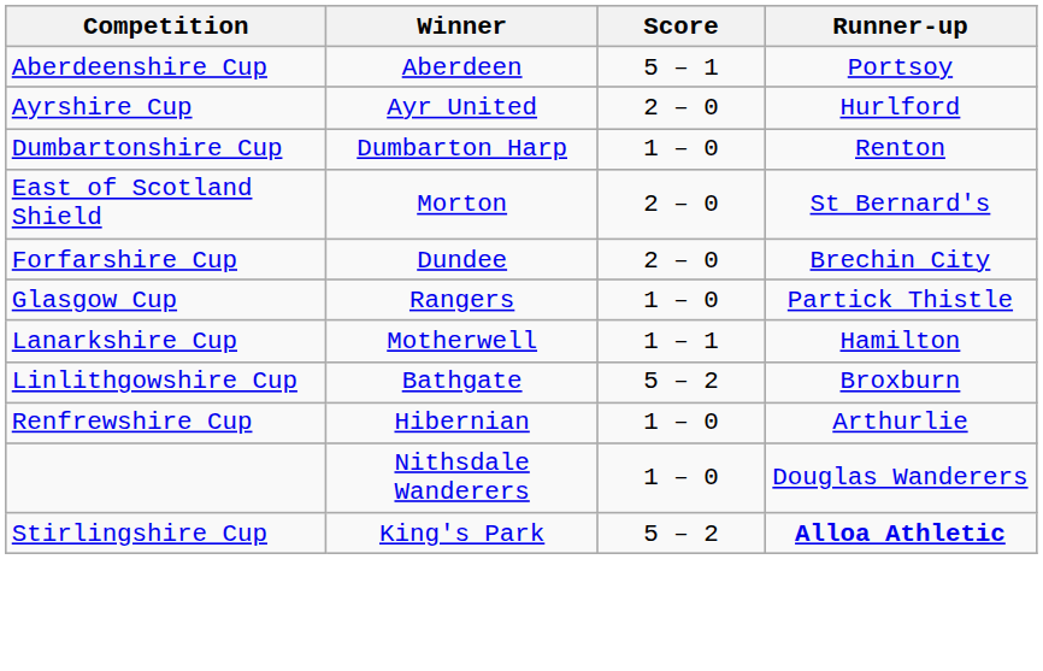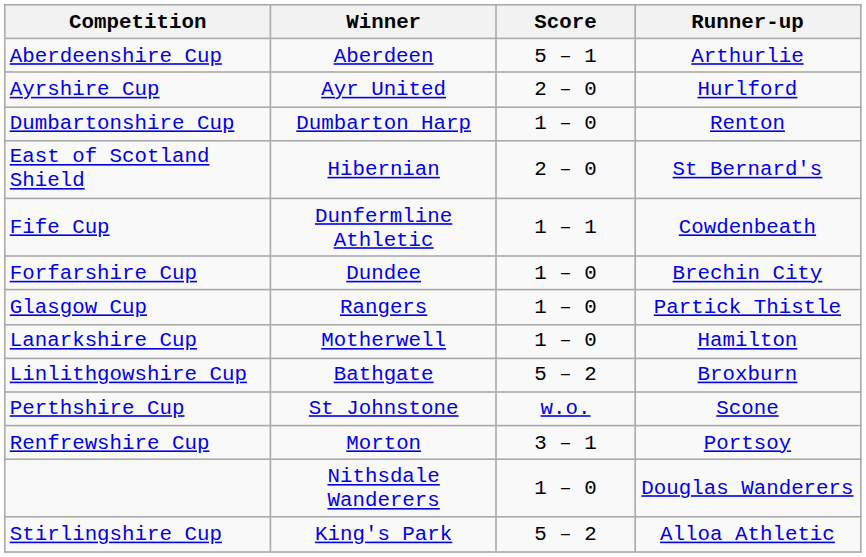 <table class="wikitable" style="text-align: center;">
 <tr>
 <th width=160>Competition</th>
 <th width=135>Winner</th>
 <th width=80>Score</th>
 <th width=135>Runner-up</th>
 </tr>
 <tr>
 <td align=left><a href='#'>Aberdeenshire Cup</a></td>
 <td><a href='#'>Aberdeen</a></td>
 <td>5 – 1</td>
-<td><a href='#'>Portsoy</a></td>
+<td><a href='#'>Arthurlie</a></td>
 </tr>
 <tr>
 <td align=left><a href='#'>Ayrshire Cup</a></td>
 <td><a href='#'>Ayr United</a></td>
 <td>2 – 0</td>
 <td><a href='#'>Hurlford</a></td>
 </tr>
 <tr>
 <td align=left><a href='#'>Dumbartonshire Cup</a></td>
 <td><a href='#'>Dumbarton Harp</a></td>
 <td>1 – 0</td>
 <td><a href='#'>Renton</a></td>
 </tr>
 <tr>
 <td align=left><a href='#'>East of Scotland Shield</a></td>
-<td><a href='#'>Morton</a></td>
+<td><a href='#'>Hibernian</a></td>
 <td>2 – 0</td>
 <td><a href='#'>St Bernard's</a></td>
 </tr>
 <tr>
+<td align=left><a href='#'>Fife Cup</a></td>
+<td><a href='#'>Dunfermline Athletic</a></td>
+<td>1 – 1</td>
+<td><a href='#'>Cowdenbeath</a></td>
+</tr>
+<tr>
 <td align=left><a href='#'>Forfarshire Cup</a></td>
 <td><a href='#'>Dundee</a></td>
-<td>2 – 0</td>
+<td>1 – 0</td>
 <td><a href='#'>Brechin City</a></td>
 </tr>
 <tr>
 <td align=left><a href='#'>Glasgow Cup</a></td>
 <td><a href='#'>Rangers</a></td>
 <td>1 – 0</td>
 <td><a href='#'>Partick Thistle</a></td>
 </tr>
 <tr>
 <td align=left><a href='#'>Lanarkshire Cup</a></td>
 <td><a href='#'>Motherwell</a></td>
-<td>1 – 1</td>
+<td>1 – 0</td>
 <td><a href='#'>Hamilton</a></td>
 </tr>
 <tr>
 <td align=left><a href='#'>Linlithgowshire Cup</a></td>
 <td><a href='#'>Bathgate</a></td>
 <td>5 – 2</td>
 <td><a href='#'>Broxburn</a></td>
 </tr>
 <tr>
+<td align=left><a href='#'>Perthshire Cup</a></td>
+<td><a href='#'>St Johnstone</a></td>
+<td><a href='#'>w.o.</a></td>
+<td><a href='#'>Scone</a></td>
+</tr>
+<tr>
 <td align=left><a href='#'>Renfrewshire Cup</a></td>
-<td><a href='#'>Hibernian</a></td>
-<td>1 – 0</td>
-<td><a href='#'>Arthurlie</a></td>
+<td><a href='#'>Morton</a></td>
+<td>3 – 1</td>
+<td><a href='#'>Portsoy</a></td>
 </tr>
 <tr>
 <td align=left></td>
 <td><a href='#'>Nithsdale Wanderers</a></td>
 <td>1 – 0</td>
 <td><a href='#'>Douglas Wanderers</a></td>
 </tr>
 <tr>
 <td align=left><a href='#'>Stirlingshire Cup</a></td>
 <td><a href='#'>King's Park</a></td>
 <td>5 – 2</td>
-<td><strong><a href='#'>Alloa Athletic</a></strong></td>
+<td><a href='#'>Alloa Athletic</a></td>
 </tr>
 </table>
